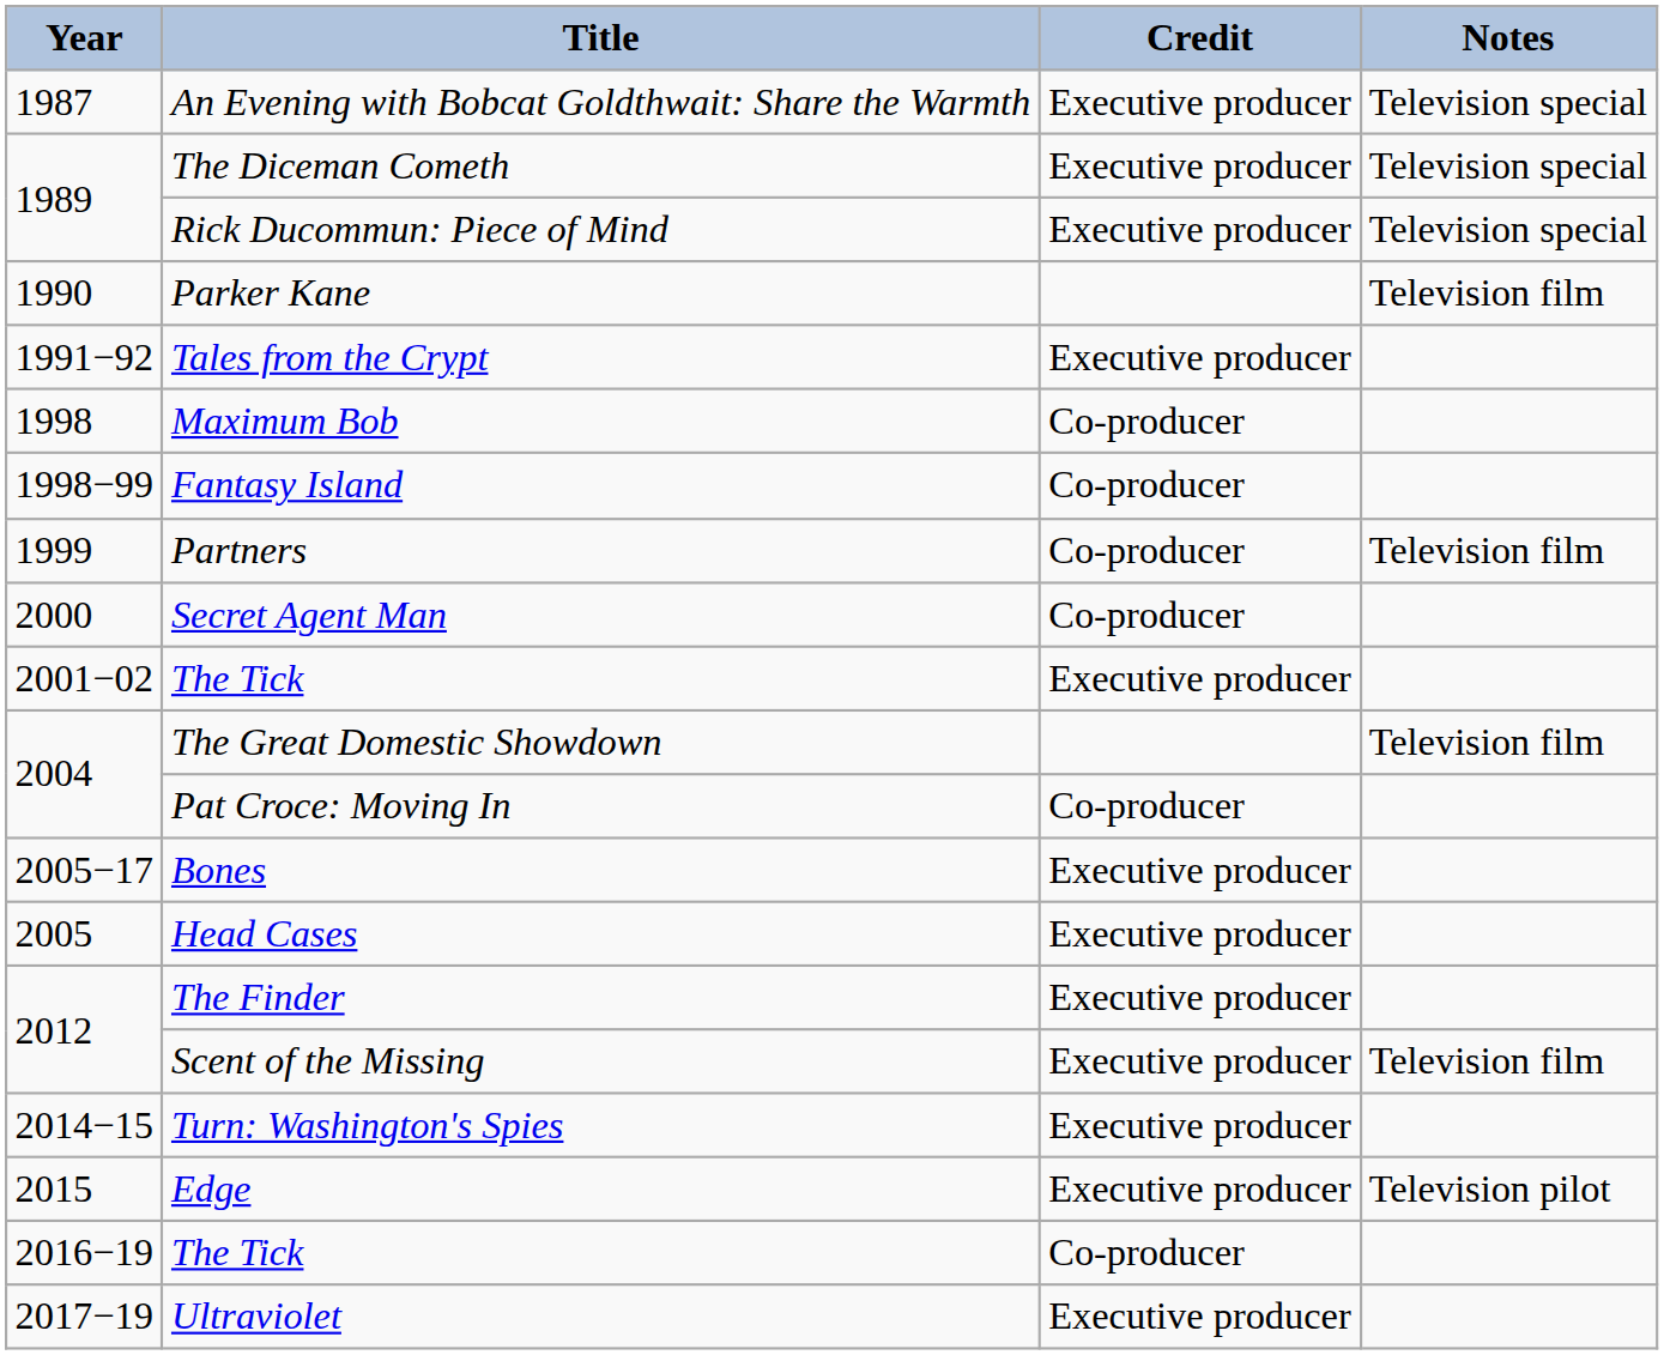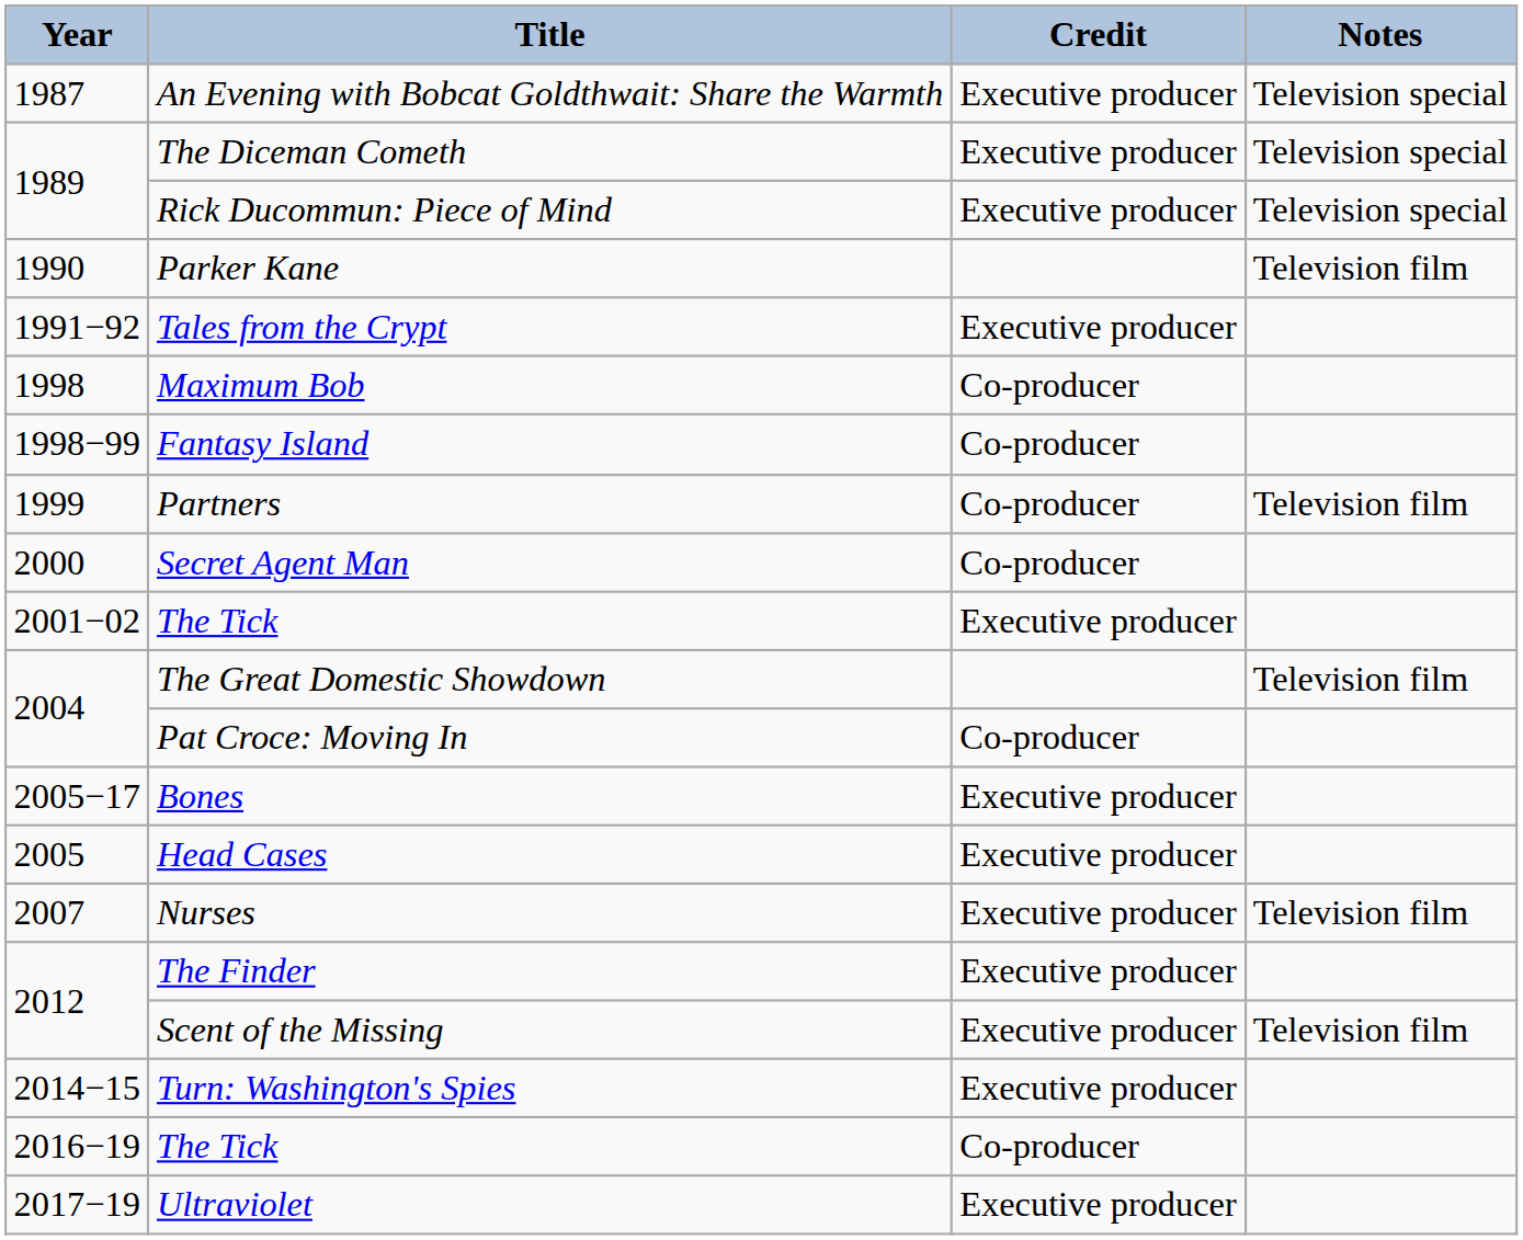 <table class="wikitable" style="font-size:95%;">
 <tr>
 <th style="background:#B0C4DE;">Year</th>
 <th style="background:#B0C4DE;">Title</th>
 <th style="background:#B0C4DE;">Credit</th>
 <th style="background:#B0C4DE;">Notes</th>
 </tr>
 <tr>
 <td>1987</td>
 <td><em>An Evening with Bobcat Goldthwait: Share the Warmth</em></td>
 <td>Executive producer</td>
 <td>Television special</td>
 </tr>
 <tr>
 <td rowspan=2>1989</td>
 <td><em>The Diceman Cometh</em></td>
 <td>Executive producer</td>
 <td>Television special</td>
 </tr>
 <tr>
 <td><em>Rick Ducommun: Piece of Mind</em></td>
 <td>Executive producer</td>
 <td>Television special</td>
 </tr>
 <tr>
 <td>1990</td>
 <td><em>Parker Kane</em></td>
 <td></td>
 <td>Television film</td>
 </tr>
 <tr>
 <td>1991−92</td>
 <td><em><a href='#'>Tales from the Crypt</a></em></td>
 <td>Executive producer</td>
 <td></td>
 </tr>
 <tr>
 <td>1998</td>
 <td><em><a href='#'>Maximum Bob</a></em></td>
 <td>Co-producer</td>
 <td></td>
 </tr>
 <tr>
 <td>1998−99</td>
 <td><em><a href='#'>Fantasy Island</a></em></td>
 <td>Co-producer</td>
 <td></td>
 </tr>
 <tr>
 <td>1999</td>
 <td><em>Partners</em></td>
 <td>Co-producer</td>
 <td>Television film</td>
 </tr>
 <tr>
 <td>2000</td>
 <td><em><a href='#'>Secret Agent Man</a></em></td>
 <td>Co-producer</td>
 <td></td>
 </tr>
 <tr>
 <td>2001−02</td>
 <td><em><a href='#'>The Tick</a></em></td>
 <td>Executive producer</td>
 <td></td>
 </tr>
 <tr>
 <td rowspan=2>2004</td>
 <td><em>The Great Domestic Showdown</em></td>
 <td></td>
 <td>Television film</td>
 </tr>
 <tr>
 <td><em>Pat Croce: Moving In</em></td>
 <td>Co-producer</td>
 <td></td>
 </tr>
 <tr>
 <td>2005−17</td>
 <td><em><a href='#'>Bones</a></em></td>
 <td>Executive producer</td>
 <td></td>
 </tr>
 <tr>
 <td>2005</td>
 <td><em><a href='#'>Head Cases</a></em></td>
 <td>Executive producer</td>
 <td></td>
 </tr>
 <tr>
+<td>2007</td>
+<td><em>Nurses</em></td>
+<td>Executive producer</td>
+<td>Television film</td>
+</tr>
+<tr>
 <td rowspan=2>2012</td>
 <td><em><a href='#'>The Finder</a></em></td>
 <td>Executive producer</td>
 <td></td>
 </tr>
 <tr>
 <td><em>Scent of the Missing</em></td>
 <td>Executive producer</td>
 <td>Television film</td>
 </tr>
 <tr>
 <td>2014−15</td>
 <td><em><a href='#'>Turn: Washington's Spies</a></em></td>
 <td>Executive producer</td>
 <td></td>
 </tr>
 <tr>
-<td>2015</td>
-<td><em><a href='#'>Edge</a></em></td>
-<td>Executive producer</td>
-<td>Television pilot</td>
-</tr>
-<tr>
 <td>2016−19</td>
 <td><em><a href='#'>The Tick</a></em></td>
 <td>Co-producer</td>
 <td></td>
 </tr>
 <tr>
 <td>2017−19</td>
 <td><em><a href='#'>Ultraviolet</a></em></td>
 <td>Executive producer</td>
 <td></td>
 </tr>
 </table>
